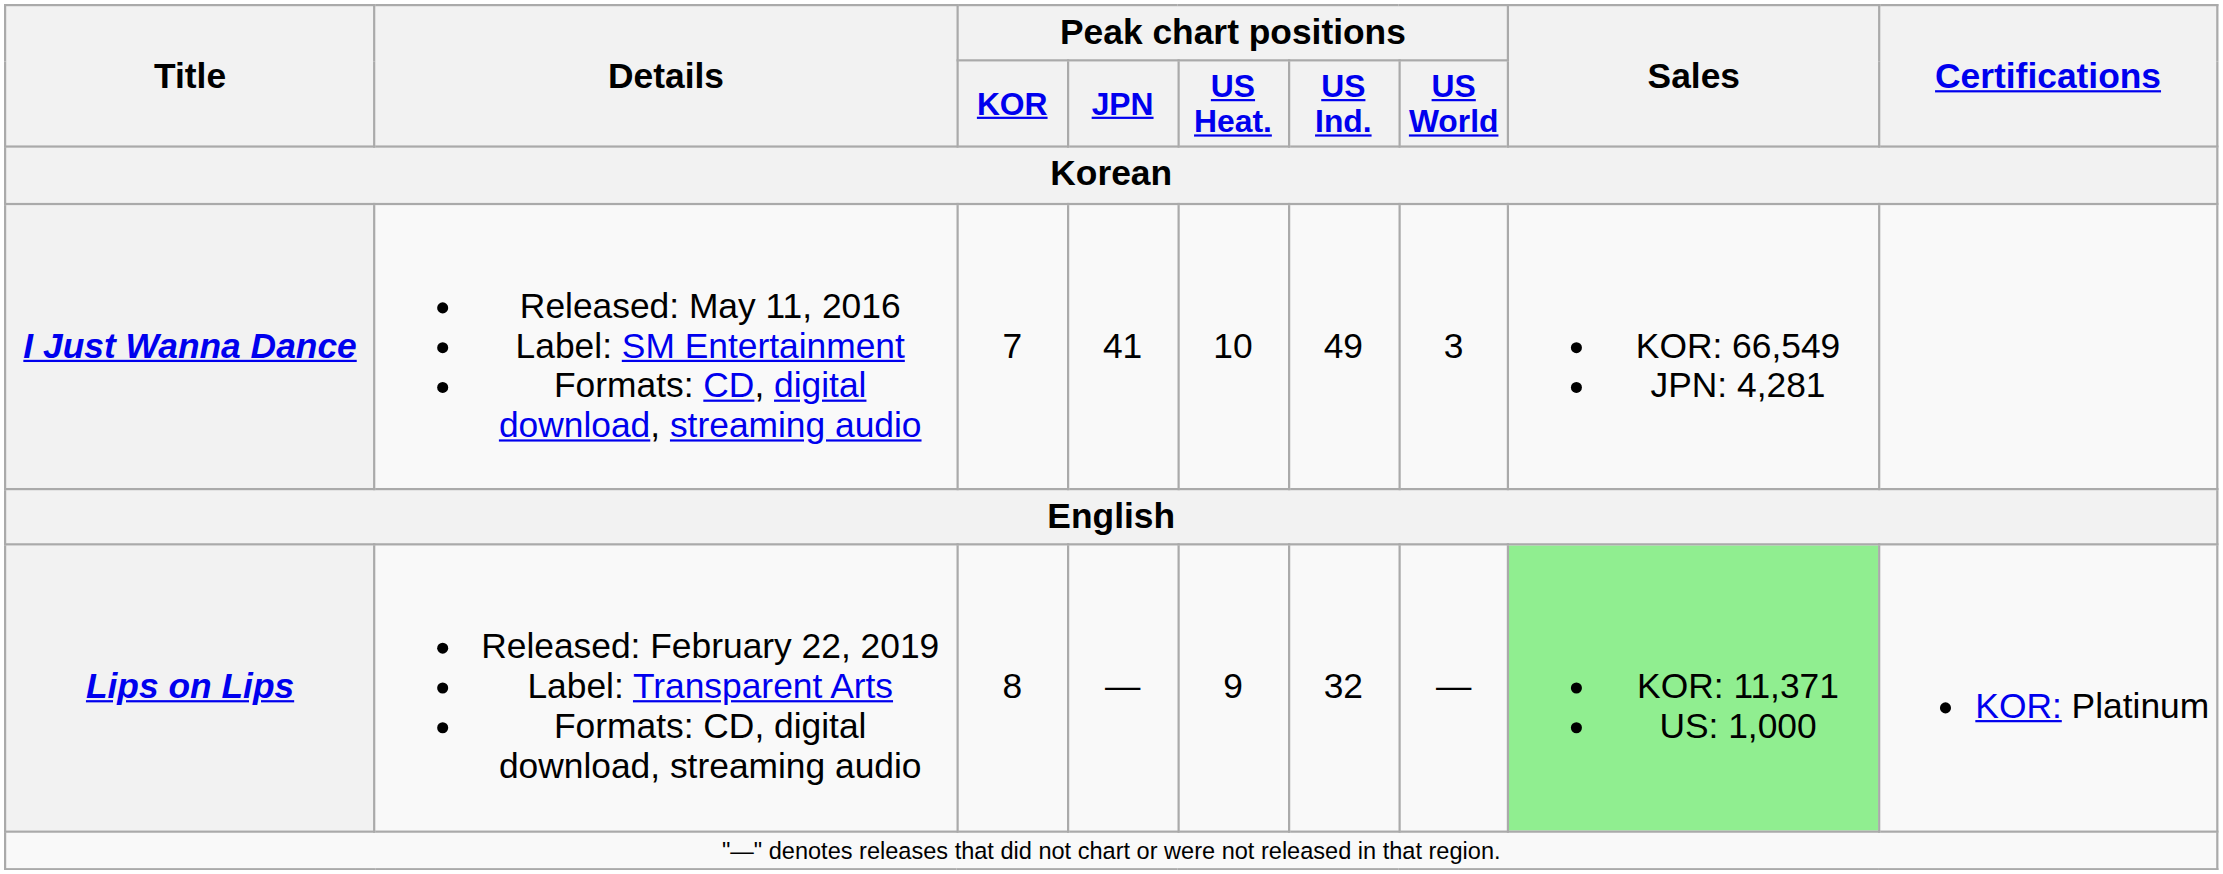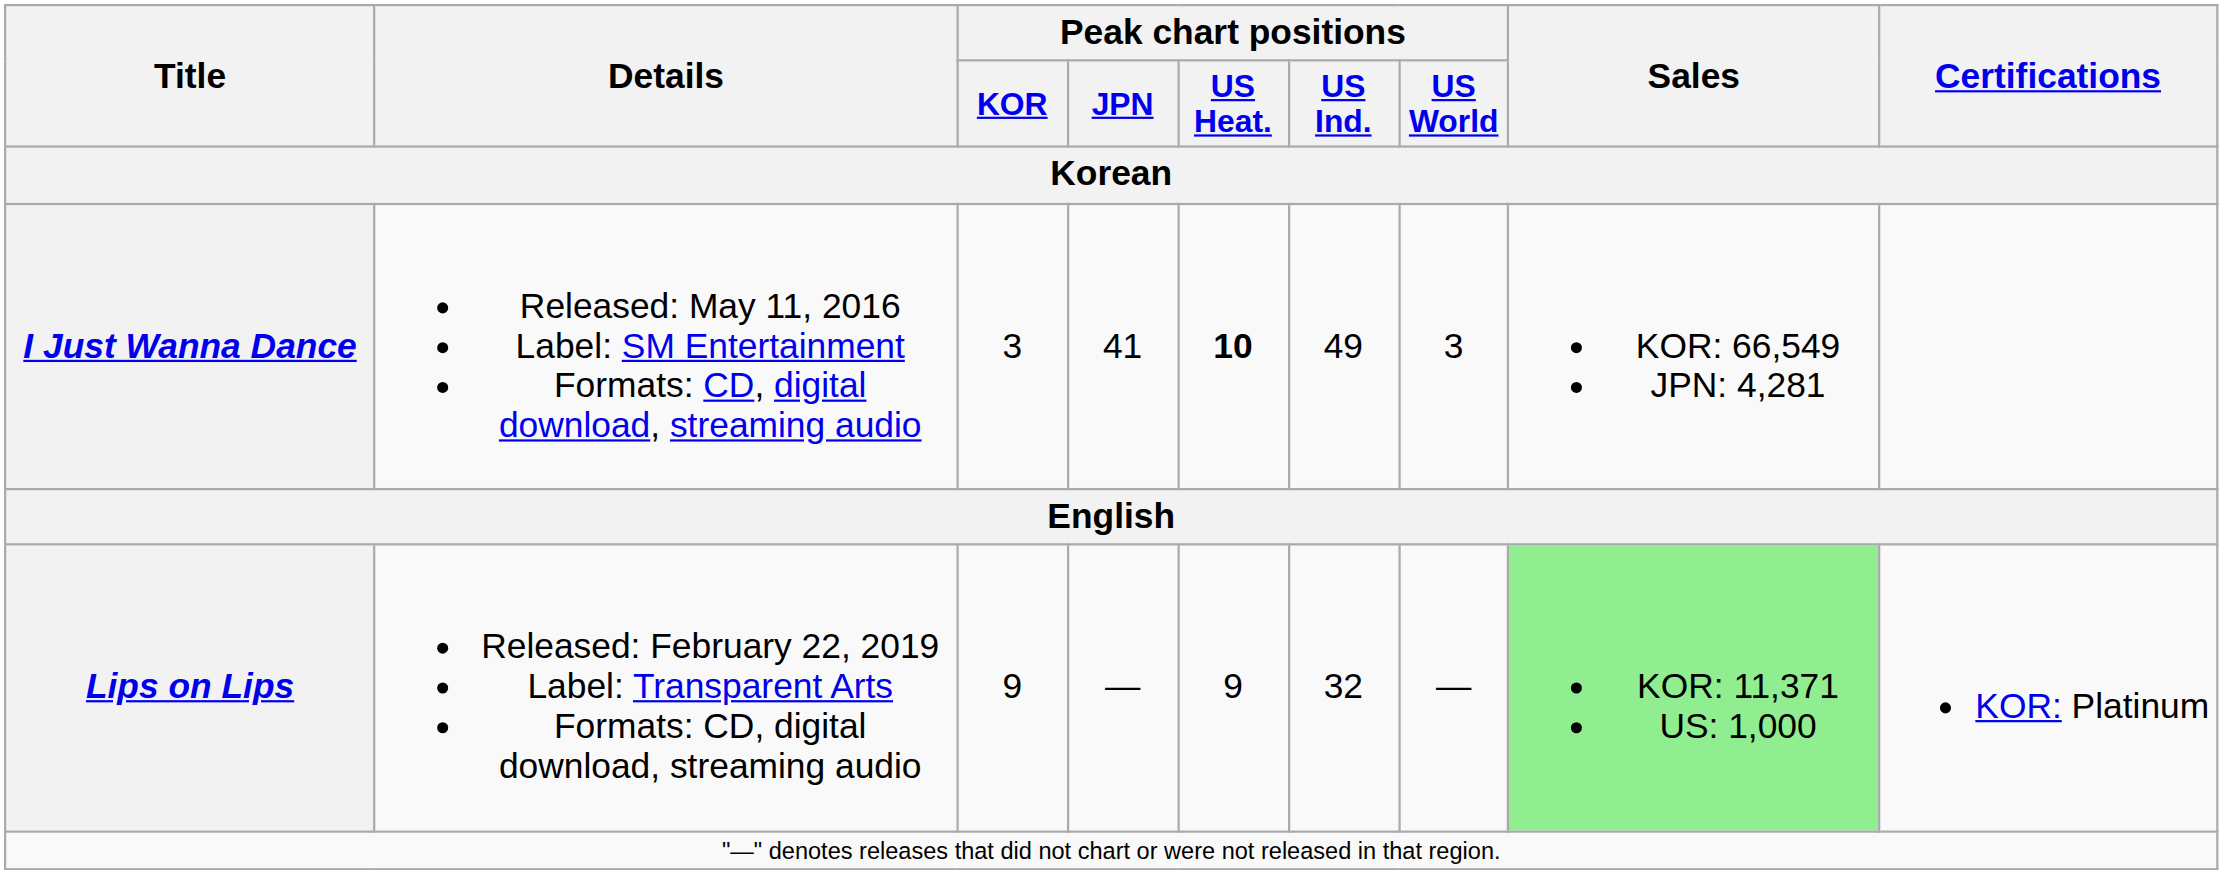 <table class="wikitable plainrowheaders" style="text-align:center;">
 <tr>
 <th rowspan="2" style="width:10em;">Title</th>
 <th rowspan="2" style="width:16em;">Details</th>
 <th colspan="5">Peak chart positions</th>
 <th rowspan="2" style="width:10em;">Sales</th>
 <th rowspan="2"><a href='#'>Certifications</a></th>
 </tr>
 <tr>
 <th scope="col" style="width:3em;font-size:90%;"><a href='#'>KOR</a><br></th>
 <th scope="col" style="width:3em;font-size:90%;"><a href='#'>JPN</a><br></th>
 <th scope="col" style="width:3em;font-size:90%;"><a href='#'>US<br>Heat.</a><br></th>
 <th scope="col" style="width:3em;font-size:90%;"><a href='#'>US<br>Ind.</a><br></th>
 <th scope="col" style="width:3em;font-size:90%;"><a href='#'>US<br>World</a><br></th>
 </tr>
 <tr>
 <th colspan="9">Korean</th>
 </tr>
 <tr>
 <th scope=row><em><a href='#'>I Just Wanna Dance</a></em></th>
 <td><br><ul><li>Released: May 11, 2016</li><li>Label: <a href='#'>SM Entertainment</a></li><li>Formats: <a href='#'>CD</a>, <a href='#'>digital download</a>, <a href='#'>streaming audio</a></li></ul></td>
-<td>7</td>
+<td>3</td>
 <td>41</td>
-<td>10</td>
+<td><strong>10</strong></td>
 <td>49</td>
 <td>3</td>
 <td><br><ul><li>KOR: 66,549</li><li>JPN: 4,281</li></ul></td>
 <td></td>
 </tr>
 <tr>
 <th colspan="9">English</th>
 </tr>
 <tr>
 <th scope=row><em><a href='#'>Lips on Lips</a></em></th>
 <td><br><ul><li>Released: February 22, 2019</li><li>Label: <a href='#'>Transparent Arts</a></li><li>Formats: CD, digital download, streaming audio</li></ul></td>
-<td>8</td>
+<td>9</td>
 <td>—</td>
 <td>9</td>
 <td>32</td>
 <td>—</td>
 <td style="background: lightgreen;"><br><ul><li>KOR: 11,371</li><li>US: 1,000</li></ul></td>
 <td><br><ul><li><a href='#'>KOR:</a> Platinum</li></ul></td>
 </tr>
 <tr>
 <td colspan="9" style="font-size:8pt">"—" denotes releases that did not chart or were not released in that region.</td>
 </tr>
 </table>
